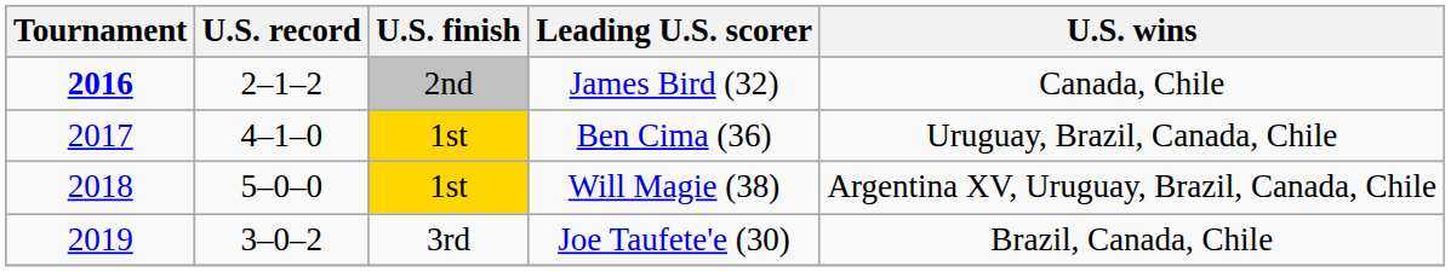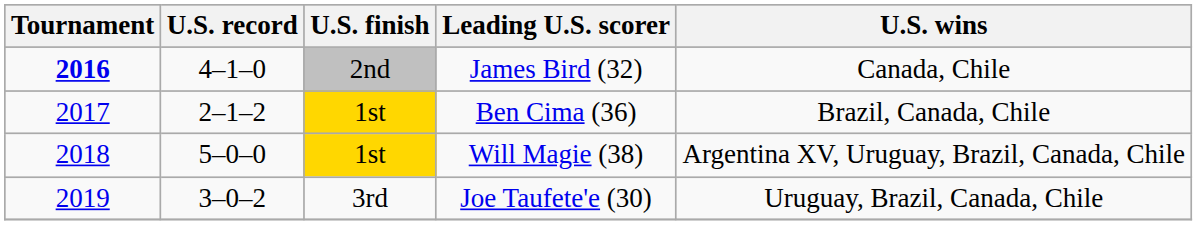 <table class="wikitable sortable" style="text-align: center;">
 <tr>
 <th>Tournament</th>
 <th>U.S. record</th>
 <th>U.S. finish</th>
 <th>Leading U.S. scorer</th>
 <th>U.S. wins</th>
 </tr>
 <tr>
 <td><strong><a href='#'>2016</a></strong></td>
-<td>2–1–2</td>
+<td>4–1–0</td>
 <td style="background:silver">2nd</td>
 <td><a href='#'>James Bird</a> (32)</td>
 <td>Canada, Chile</td>
 </tr>
 <tr>
 <td><a href='#'>2017</a></td>
-<td>4–1–0</td>
+<td>2–1–2</td>
 <td style="background:gold">1st</td>
 <td><a href='#'>Ben Cima</a> (36)</td>
-<td>Uruguay, Brazil, Canada, Chile</td>
+<td>Brazil, Canada, Chile</td>
 </tr>
 <tr>
 <td><a href='#'>2018</a></td>
 <td>5–0–0</td>
 <td style="background:gold">1st</td>
 <td><a href='#'>Will Magie</a> (38)</td>
 <td>Argentina XV, Uruguay, Brazil, Canada, Chile</td>
 </tr>
 <tr>
 <td><a href='#'>2019</a></td>
 <td>3–0–2</td>
 <td style="background:bronze">3rd</td>
 <td><a href='#'>Joe Taufete'e</a> (30)</td>
-<td>Brazil, Canada, Chile</td>
+<td>Uruguay, Brazil, Canada, Chile</td>
 </tr>
 <tr>
 </tr>
 </table>
